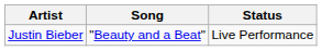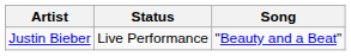 <table class="wikitable" style="font-size: 85%">
 <tr>
 <th>Artist</th>
+<th>Status</th>
 <th>Song</th>
-<th>Status</th>
 </tr>
 <tr>
 <td> <a href='#'>Justin Bieber</a></td>
+<td>Live Performance</td>
 <td>"<a href='#'>Beauty and a Beat</a>"</td>
-<td>Live Performance</td>
 </tr>
 </table>
